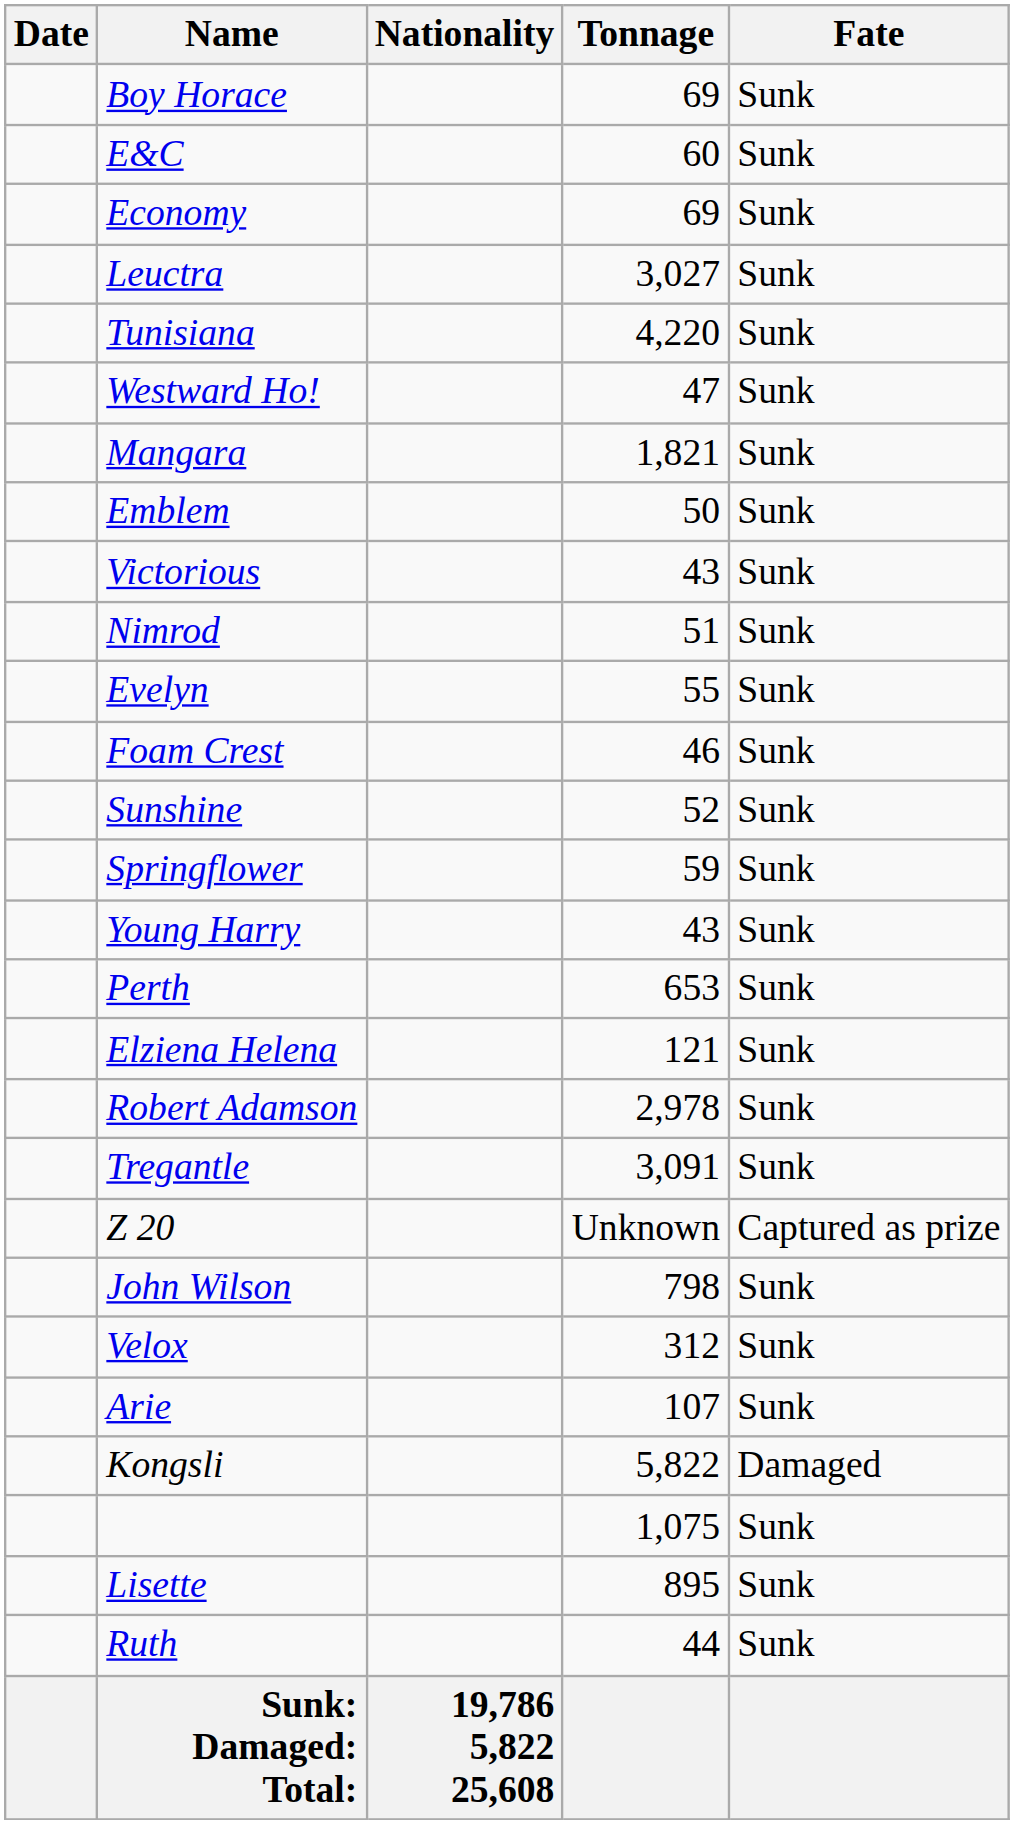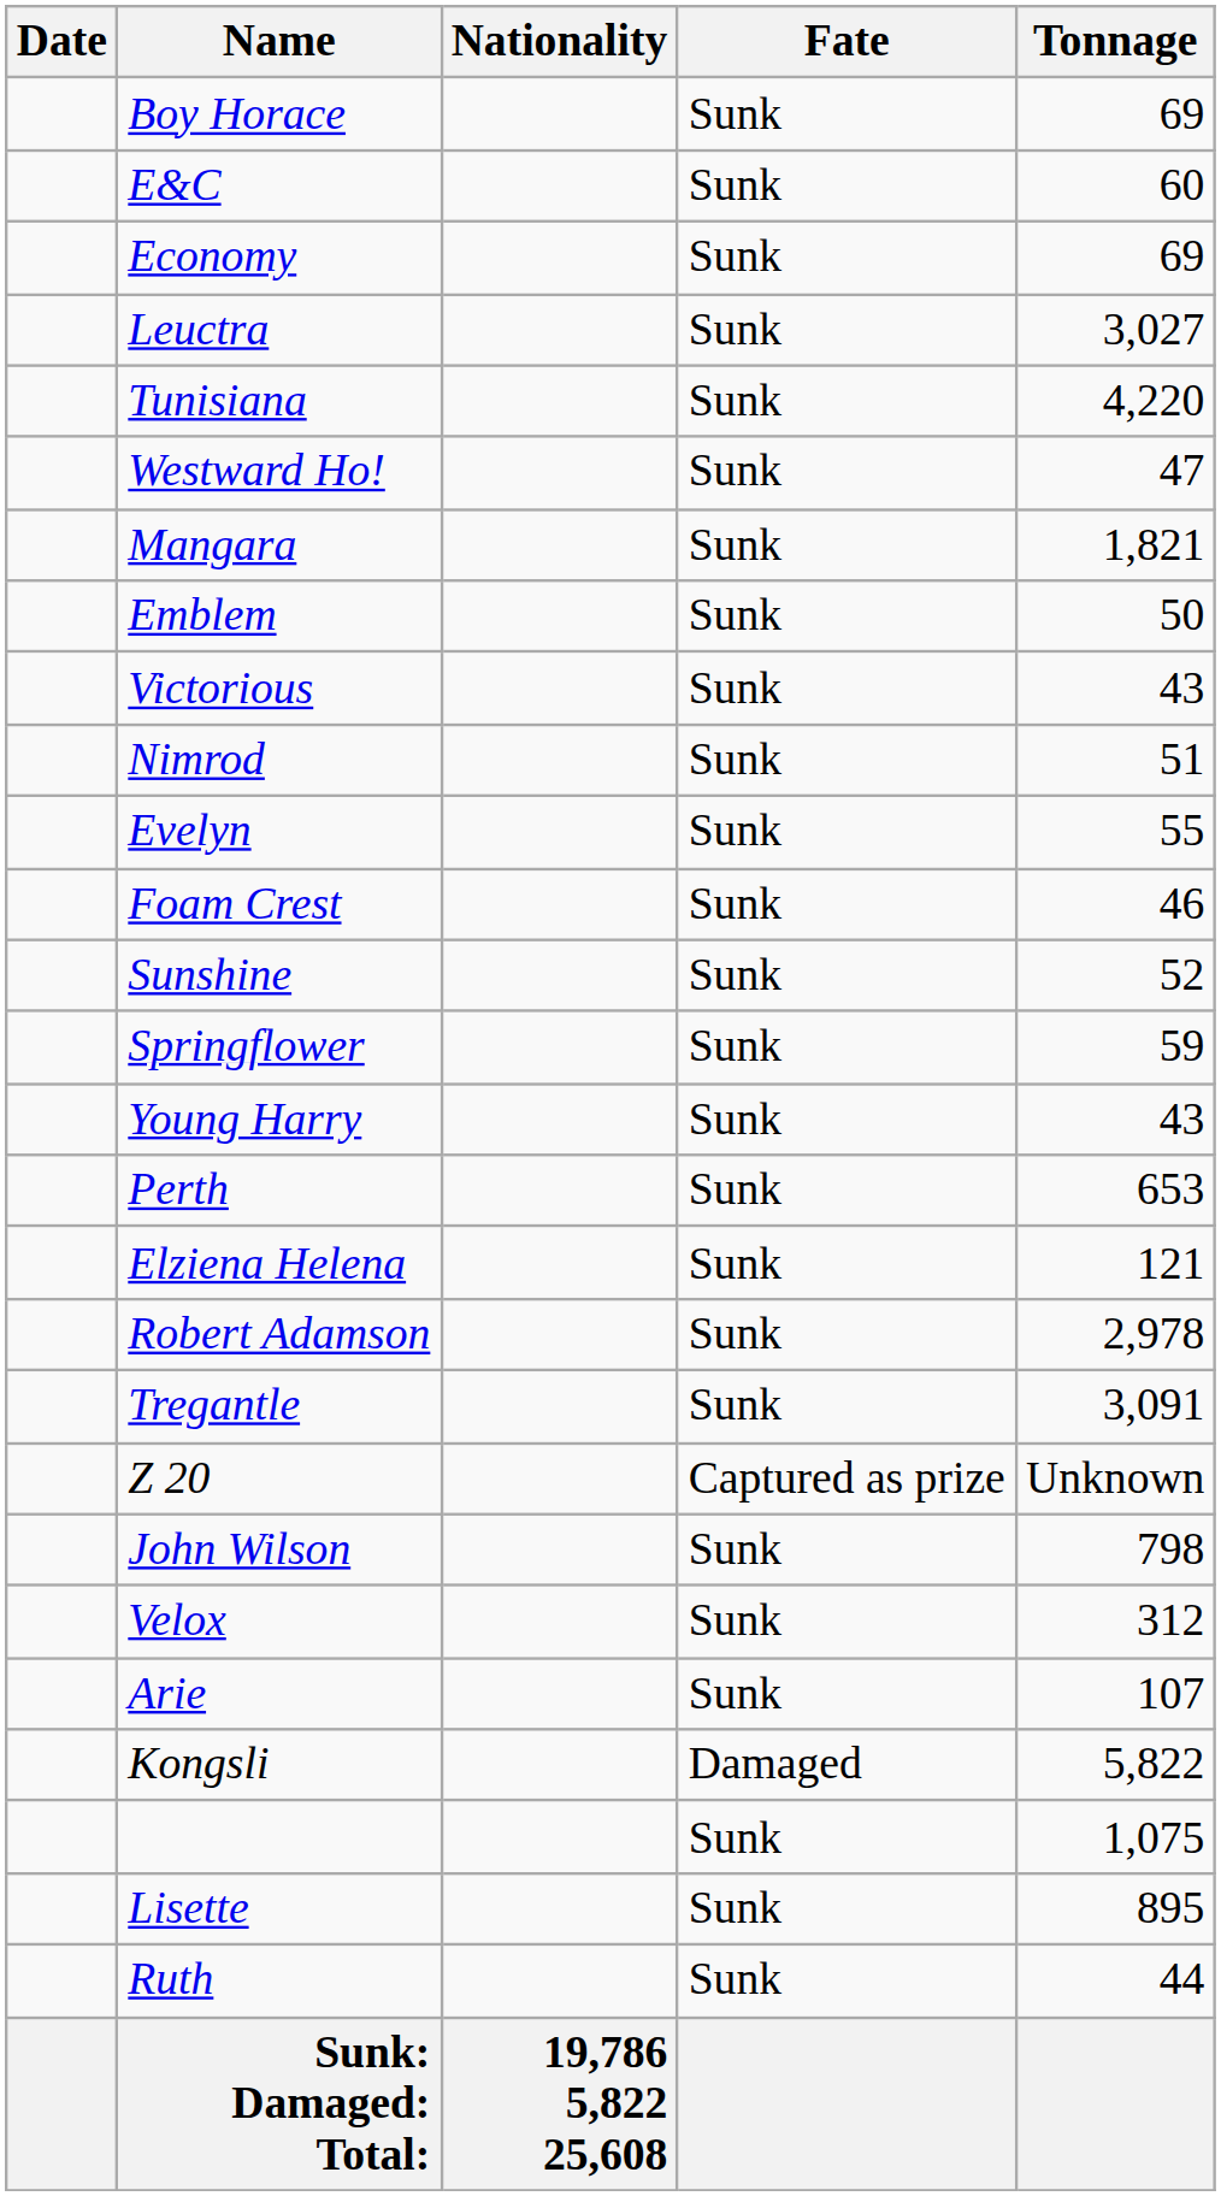 <table class="wikitable sortable" style="text-align:right;">
 <tr>
 <th>Date</th>
 <th>Name</th>
 <th>Nationality</th>
+<th>Fate</th>
 <th>Tonnage</th>
-<th>Fate</th>
 </tr>
 <tr>
 <td align="right"></td>
 <td align="left"><a href='#'><em>Boy Horace</em></a></td>
 <td align="left"></td>
+<td align="left">Sunk</td>
 <td align="right">69</td>
-<td align="left">Sunk</td>
 </tr>
 <tr>
 <td align="right"></td>
 <td align="left"><a href='#'><em>E&C</em></a></td>
 <td align="left"></td>
+<td align="left">Sunk</td>
 <td align="right">60</td>
-<td align="left">Sunk</td>
 </tr>
 <tr>
 <td align="right"></td>
 <td align="left"><a href='#'><em>Economy</em></a></td>
 <td align="left"></td>
+<td align="left">Sunk</td>
 <td align="right">69</td>
-<td align="left">Sunk</td>
 </tr>
 <tr>
 <td align="right"></td>
 <td align="left"><a href='#'><em>Leuctra</em></a></td>
 <td align="left"></td>
+<td align="left">Sunk</td>
 <td align="right">3,027</td>
-<td align="left">Sunk</td>
 </tr>
 <tr>
 <td align="right"></td>
 <td align="left"><a href='#'><em>Tunisiana</em></a></td>
 <td align="left"></td>
+<td align="left">Sunk</td>
 <td align="right">4,220</td>
-<td align="left">Sunk</td>
 </tr>
 <tr>
 <td align="right"></td>
 <td align="left"><a href='#'><em>Westward Ho!</em></a></td>
 <td align="left"></td>
+<td align="left">Sunk</td>
 <td align="right">47</td>
-<td align="left">Sunk</td>
 </tr>
 <tr>
 <td align="right"></td>
 <td align="left"><a href='#'><em>Mangara</em></a></td>
 <td align="left"></td>
+<td align="left">Sunk</td>
 <td align="right">1,821</td>
-<td align="left">Sunk</td>
 </tr>
 <tr>
 <td align="right"></td>
 <td align="left"><a href='#'><em>Emblem</em></a></td>
 <td align="left"></td>
+<td align="left">Sunk</td>
 <td align="right">50</td>
-<td align="left">Sunk</td>
 </tr>
 <tr>
 <td align="right"></td>
 <td align="left"><a href='#'><em>Victorious</em></a></td>
 <td align="left"></td>
+<td align="left">Sunk</td>
 <td align="right">43</td>
-<td align="left">Sunk</td>
 </tr>
 <tr>
 <td align="right"></td>
 <td align="left"><a href='#'><em>Nimrod</em></a></td>
 <td align="left"></td>
+<td align="left">Sunk</td>
 <td align="right">51</td>
-<td align="left">Sunk</td>
 </tr>
 <tr>
 <td align="right"></td>
 <td align="left"><a href='#'><em>Evelyn</em></a></td>
 <td align="left"></td>
+<td align="left">Sunk</td>
 <td align="right">55</td>
-<td align="left">Sunk</td>
 </tr>
 <tr>
 <td align="right"></td>
 <td align="left"><a href='#'><em>Foam Crest</em></a></td>
 <td align="left"></td>
+<td align="left">Sunk</td>
 <td align="right">46</td>
-<td align="left">Sunk</td>
 </tr>
 <tr>
 <td align="right"></td>
 <td align="left"><a href='#'><em>Sunshine</em></a></td>
 <td align="left"></td>
+<td align="left">Sunk</td>
 <td align="right">52</td>
-<td align="left">Sunk</td>
 </tr>
 <tr>
 <td align="right"></td>
 <td align="left"><a href='#'><em>Springflower</em></a></td>
 <td align="left"></td>
+<td align="left">Sunk</td>
 <td align="right">59</td>
-<td align="left">Sunk</td>
 </tr>
 <tr>
 <td align="right"></td>
 <td align="left"><a href='#'><em>Young Harry</em></a></td>
 <td align="left"></td>
+<td align="left">Sunk</td>
 <td align="right">43</td>
-<td align="left">Sunk</td>
 </tr>
 <tr>
 <td align="right"></td>
 <td align="left"><a href='#'><em>Perth</em></a></td>
 <td align="left"></td>
+<td align="left">Sunk</td>
 <td align="right">653</td>
-<td align="left">Sunk</td>
 </tr>
 <tr>
 <td align="right"></td>
 <td align="left"><a href='#'><em>Elziena Helena</em></a></td>
 <td align="left"></td>
+<td align="left">Sunk</td>
 <td align="right">121</td>
-<td align="left">Sunk</td>
 </tr>
 <tr>
 <td align="right"></td>
 <td align="left"><a href='#'><em>Robert Adamson</em></a></td>
 <td align="left"></td>
+<td align="left">Sunk</td>
 <td align="right">2,978</td>
-<td align="left">Sunk</td>
 </tr>
 <tr>
 <td align="right"></td>
 <td align="left"><a href='#'><em>Tregantle</em></a></td>
 <td align="left"></td>
+<td align="left">Sunk</td>
 <td align="right">3,091</td>
-<td align="left">Sunk</td>
 </tr>
 <tr>
 <td align="right"></td>
 <td align="left"><em>Z 20</em></td>
 <td align="left"></td>
+<td align="left">Captured as prize</td>
 <td align="right">Unknown</td>
-<td align="left">Captured as prize</td>
 </tr>
 <tr>
 <td align="right"></td>
 <td align="left"><a href='#'><em>John Wilson</em></a></td>
 <td align="left"></td>
+<td align="left">Sunk</td>
 <td align="right">798</td>
-<td align="left">Sunk</td>
 </tr>
 <tr>
 <td align="right"></td>
 <td align="left"><a href='#'><em>Velox</em></a></td>
 <td align="left"></td>
+<td align="left">Sunk</td>
 <td align="right">312</td>
-<td align="left">Sunk</td>
 </tr>
 <tr>
 <td align="right"></td>
 <td align="left"><a href='#'><em>Arie</em></a></td>
 <td align="left"></td>
+<td align="left">Sunk</td>
 <td align="right">107</td>
-<td align="left">Sunk</td>
 </tr>
 <tr>
 <td align="right"></td>
 <td align="left"><em>Kongsli</em></td>
 <td align="left"></td>
+<td align="left">Damaged</td>
 <td align="right">5,822</td>
-<td align="left">Damaged</td>
 </tr>
 <tr>
 <td align="right"></td>
 <td align="left"></td>
 <td align="left"></td>
+<td align="left">Sunk</td>
 <td align="right">1,075</td>
-<td align="left">Sunk</td>
 </tr>
 <tr>
 <td align="right"></td>
 <td align="left"><a href='#'><em>Lisette</em></a></td>
 <td align="left"></td>
+<td align="left">Sunk</td>
 <td align="right">895</td>
-<td align="left">Sunk</td>
 </tr>
 <tr>
 <td align="right"></td>
 <td align="left"><a href='#'><em>Ruth</em></a></td>
 <td align="left"></td>
+<td align="left">Sunk</td>
 <td align="right">44</td>
-<td align="left">Sunk</td>
 </tr>
 <tr class="sortbottom" style="background: #f2f2f2">
 <td></td>
 <td align="right"><strong>Sunk:<br>Damaged:<br>Total:</strong></td>
 <td><strong>19,786<br>5,822<br>25,608</strong></td>
 <td></td>
 <td></td>
 </tr>
 </table>
